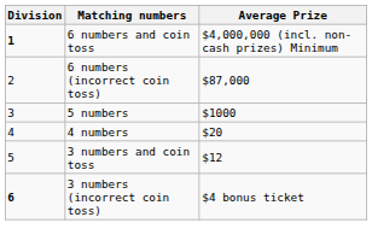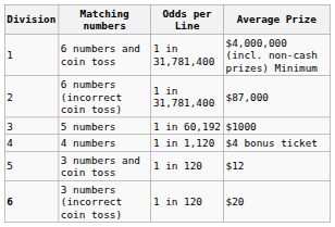 <table class="wikitable" border="1"  style="font-size:96%; float:right; width:400px;">
 <tr>
 <th>Division</th>
 <th>Matching numbers</th>
+<th>Odds per Line</th>
 <th>Average Prize</th>
 </tr>
 <tr>
-<td><strong>1</strong></td>
+<td>1</td>
 <td>6 numbers and coin toss</td>
+<td>1 in 31,781,400</td>
 <td>$4,000,000 (incl. non-cash prizes) Minimum</td>
 </tr>
 <tr>
 <td>2</td>
 <td>6 numbers (incorrect coin toss)</td>
+<td>1 in 31,781,400</td>
 <td>$87,000</td>
 </tr>
 <tr>
 <td>3</td>
 <td>5 numbers</td>
+<td>1 in 60,192</td>
 <td>$1000</td>
 </tr>
 <tr>
 <td>4</td>
 <td>4 numbers</td>
-<td>$20</td>
+<td>1 in 1,120</td>
+<td>$4 bonus ticket</td>
 </tr>
 <tr>
 <td>5</td>
 <td>3 numbers and coin toss</td>
+<td>1 in 120</td>
 <td>$12</td>
 </tr>
 <tr>
 <td><strong>6</strong></td>
 <td>3 numbers (incorrect coin toss)</td>
-<td>$4 bonus ticket</td>
+<td>1 in 120</td>
+<td>$20</td>
 </tr>
 </table>
